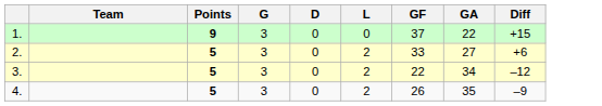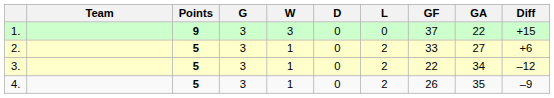 <table class=wikitable style="text-align:center">
 <tr bgcolor="#DCDCDC">
 <th width="25"></th>
 <th width="200">Team</th>
 <th width="60">Points</th>
 <th width="60">G</th>
+<th width="60">W</th>
 <th width="60">D</th>
 <th width="60">L</th>
 <th width="60">GF</th>
 <th width="60">GA</th>
 <th width="60">Diff</th>
 </tr>
 <tr bgcolor=#CCFFCC>
 <td>1.</td>
 <td align=left></td>
 <td><strong>9</strong></td>
+<td>3</td>
 <td>3</td>
 <td>0</td>
 <td>0</td>
 <td>37</td>
 <td>22</td>
 <td>+15</td>
 </tr>
 <tr bgcolor=#ffffcc>
 <td>2.</td>
 <td align=left></td>
 <td><strong>5</strong></td>
 <td>3</td>
+<td>1</td>
 <td>0</td>
 <td>2</td>
 <td>33</td>
 <td>27</td>
 <td>+6</td>
 </tr>
 <tr bgcolor=#ffffcc>
 <td>3.</td>
 <td align=left></td>
 <td><strong>5</strong></td>
 <td>3</td>
+<td>1</td>
 <td>0</td>
 <td>2</td>
 <td>22</td>
 <td>34</td>
 <td>–12</td>
 </tr>
 <tr>
 <td>4.</td>
 <td align=left></td>
 <td><strong>5</strong></td>
 <td>3</td>
+<td>1</td>
 <td>0</td>
 <td>2</td>
 <td>26</td>
 <td>35</td>
 <td>–9</td>
 </tr>
 </table>
